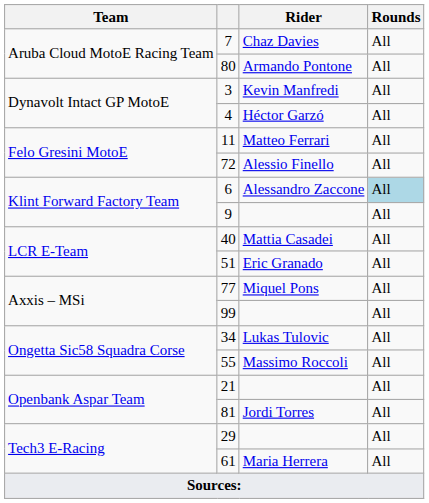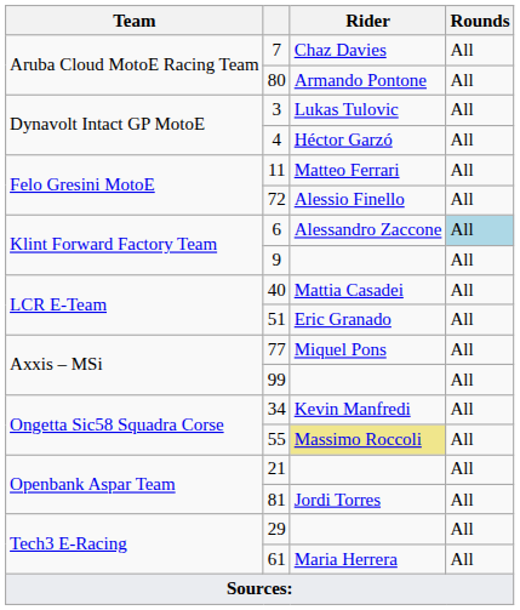 <table class="wikitable" style="font-size: 85%;">
 <tr>
 <th>Team</th>
 <th></th>
 <th>Rider</th>
 <th>Rounds</th>
 </tr>
 <tr>
 <td rowspan=2 nowrap> Aruba Cloud MotoE Racing Team</td>
 <td align=center>7</td>
 <td> <a href='#'>Chaz Davies</a></td>
 <td>All</td>
 </tr>
 <tr>
 <td align=center>80</td>
 <td> <a href='#'>Armando Pontone</a></td>
 <td>All</td>
 </tr>
 <tr>
 <td rowspan=2> Dynavolt Intact GP MotoE</td>
 <td align=center>3</td>
-<td> <a href='#'>Kevin Manfredi</a></td>
+<td> <a href='#'>Lukas Tulovic</a></td>
 <td>All</td>
 </tr>
 <tr>
 <td align=center>4</td>
 <td> <a href='#'>Héctor Garzó</a></td>
 <td>All</td>
 </tr>
 <tr>
 <td rowspan=2> <a href='#'>Felo Gresini MotoE</a></td>
 <td align=center>11</td>
 <td> <a href='#'>Matteo Ferrari</a></td>
 <td>All</td>
 </tr>
 <tr>
 <td align=center>72</td>
 <td> <a href='#'>Alessio Finello</a></td>
 <td>All</td>
 </tr>
 <tr>
 <td rowspan=2> <a href='#'>Klint Forward Factory Team</a></td>
 <td align=center>6</td>
 <td nowrap> <a href='#'>Alessandro Zaccone</a></td>
 <td style="background: lightblue;">All</td>
 </tr>
 <tr>
 <td align=center>9</td>
 <td> </td>
 <td>All</td>
 </tr>
 <tr>
 <td rowspan=2> <a href='#'>LCR E-Team</a></td>
 <td align=center>40</td>
 <td> <a href='#'>Mattia Casadei</a></td>
 <td>All</td>
 </tr>
 <tr>
 <td align=center>51</td>
 <td> <a href='#'>Eric Granado</a></td>
 <td>All</td>
 </tr>
 <tr>
 <td rowspan=2> Axxis – MSi</td>
 <td align=center>77</td>
 <td> <a href='#'>Miquel Pons</a></td>
 <td>All</td>
 </tr>
 <tr>
 <td align=center>99</td>
 <td> </td>
 <td>All</td>
 </tr>
 <tr>
 <td rowspan=2> <a href='#'>Ongetta Sic58 Squadra Corse</a></td>
 <td align=center>34</td>
-<td> <a href='#'>Lukas Tulovic</a></td>
+<td> <a href='#'>Kevin Manfredi</a></td>
 <td>All</td>
 </tr>
 <tr>
 <td align=center>55</td>
-<td> <a href='#'>Massimo Roccoli</a></td>
+<td style="background: khaki;"> <a href='#'>Massimo Roccoli</a></td>
 <td>All</td>
 </tr>
 <tr>
 <td rowspan=2> <a href='#'>Openbank Aspar Team</a></td>
 <td align=center>21</td>
 <td> </td>
 <td>All</td>
 </tr>
 <tr>
 <td align=center>81</td>
 <td> <a href='#'>Jordi Torres</a></td>
 <td>All</td>
 </tr>
 <tr>
 <td rowspan=2> <a href='#'>Tech3 E-Racing</a></td>
 <td align=center>29</td>
 <td> </td>
 <td>All</td>
 </tr>
 <tr>
 <td align=center>61</td>
 <td> <a href='#'>Maria Herrera</a></td>
 <td>All</td>
 </tr>
 <tr class="sortbottom">
 <td colspan="5" align="bottom" style="background-color:#EAECF0; text-align:center"><strong>Sources:</strong></td>
 </tr>
 </table>
